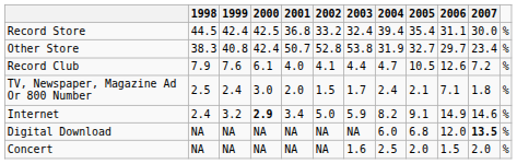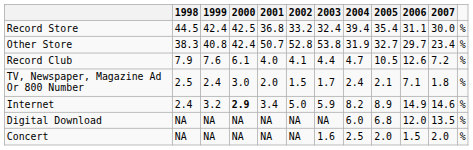 <table class="wikitable">
 <tr>
 <th></th>
 <th>1998</th>
 <th>1999</th>
 <th>2000</th>
 <th>2001</th>
 <th>2002</th>
 <th>2003</th>
 <th>2004</th>
 <th>2005</th>
 <th>2006</th>
 <th>2007</th>
 </tr>
 <tr>
 <td>Record Store</td>
 <td>44.5</td>
 <td>42.4</td>
 <td>42.5</td>
 <td>36.8</td>
 <td>33.2</td>
 <td>32.4</td>
 <td>39.4</td>
 <td>35.4</td>
 <td>31.1</td>
 <td>30.0</td>
 <td>%</td>
 </tr>
 <tr>
 <td>Other Store</td>
 <td>38.3</td>
 <td>40.8</td>
 <td>42.4</td>
 <td>50.7</td>
 <td>52.8</td>
 <td>53.8</td>
 <td>31.9</td>
 <td>32.7</td>
 <td>29.7</td>
 <td>23.4</td>
 <td>%</td>
 </tr>
 <tr>
 <td>Record Club</td>
 <td>7.9</td>
 <td>7.6</td>
 <td>6.1</td>
 <td>4.0</td>
 <td>4.1</td>
 <td>4.4</td>
 <td>4.7</td>
 <td>10.5</td>
 <td>12.6</td>
 <td>7.2</td>
 <td>%</td>
 </tr>
 <tr>
 <td>TV, Newspaper, Magazine Ad Or 800 Number</td>
 <td>2.5</td>
 <td>2.4</td>
 <td>3.0</td>
 <td>2.0</td>
 <td>1.5</td>
 <td>1.7</td>
 <td>2.4</td>
 <td>2.1</td>
 <td>7.1</td>
 <td>1.8</td>
 <td>%</td>
 </tr>
 <tr>
 <td>Internet</td>
 <td>2.4</td>
 <td>3.2</td>
 <td><strong>2.9</strong></td>
 <td>3.4</td>
 <td>5.0</td>
 <td>5.9</td>
 <td>8.2</td>
-<td>9.1</td>
+<td>8.9</td>
 <td>14.9</td>
 <td>14.6</td>
 <td>%</td>
 </tr>
 <tr>
 <td>Digital Download</td>
 <td>NA</td>
 <td>NA</td>
 <td>NA</td>
 <td>NA</td>
 <td>NA</td>
 <td>NA</td>
 <td>6.0</td>
 <td>6.8</td>
 <td>12.0</td>
-<td><strong>13.5</strong></td>
+<td>13.5</td>
 <td>%</td>
 </tr>
 <tr>
 <td>Concert</td>
 <td>NA</td>
 <td>NA</td>
 <td>NA</td>
 <td>NA</td>
 <td>NA</td>
 <td>1.6</td>
 <td>2.5</td>
 <td>2.0</td>
 <td>1.5</td>
 <td>2.0</td>
 <td>%</td>
 </tr>
 </table>
